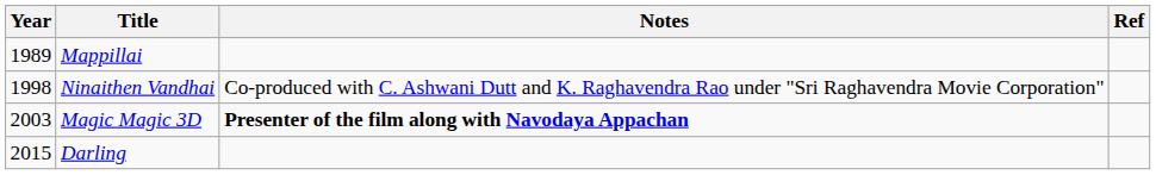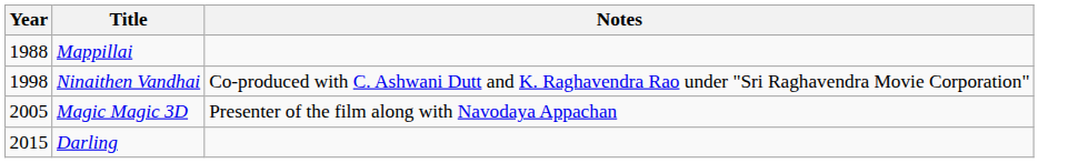 <table class="wikitable sortable">
 <tr>
 <th>Year</th>
 <th>Title</th>
 <th class="unsortable">Notes</th>
-<th>Ref</th>
 </tr>
 <tr>
-<td>1989</td>
+<td>1988</td>
 <td><em><a href='#'>Mappillai</a></em></td>
-<td></td>
 <td></td>
 </tr>
 <tr>
 <td>1998</td>
 <td><em><a href='#'>Ninaithen Vandhai</a></em></td>
 <td>Co-produced with <a href='#'>C. Ashwani Dutt</a> and <a href='#'>K. Raghavendra Rao</a> under "Sri Raghavendra Movie Corporation"</td>
-<td></td>
 </tr>
 <tr>
-<td>2003</td>
+<td>2005</td>
 <td><em><a href='#'>Magic Magic 3D</a></em></td>
-<td><strong>Presenter of the film along with <a href='#'>Navodaya Appachan</a></strong></td>
-<td></td>
+<td>Presenter of the film along with <a href='#'>Navodaya Appachan</a></td>
 </tr>
 <tr>
 <td>2015</td>
 <td><em><a href='#'>Darling</a></em></td>
 <td></td>
-<td></td>
 </tr>
 </table>
